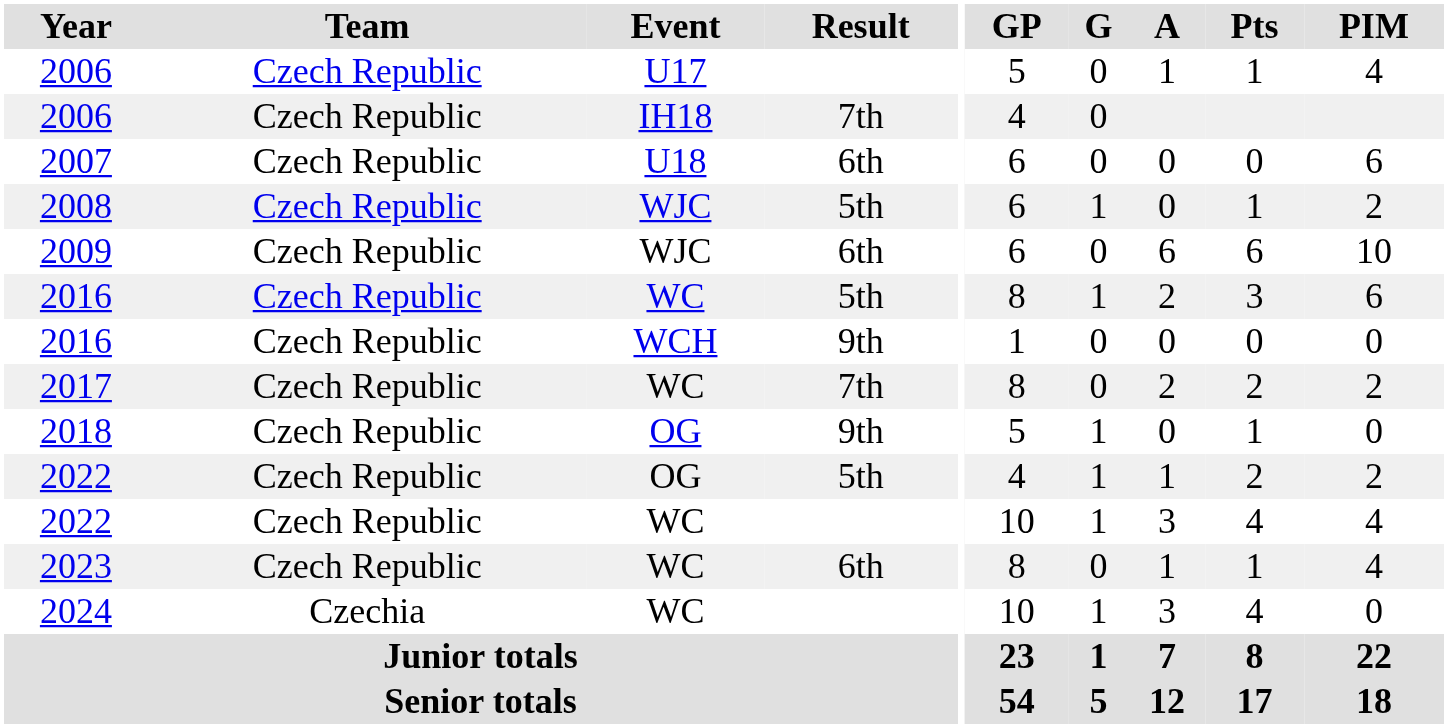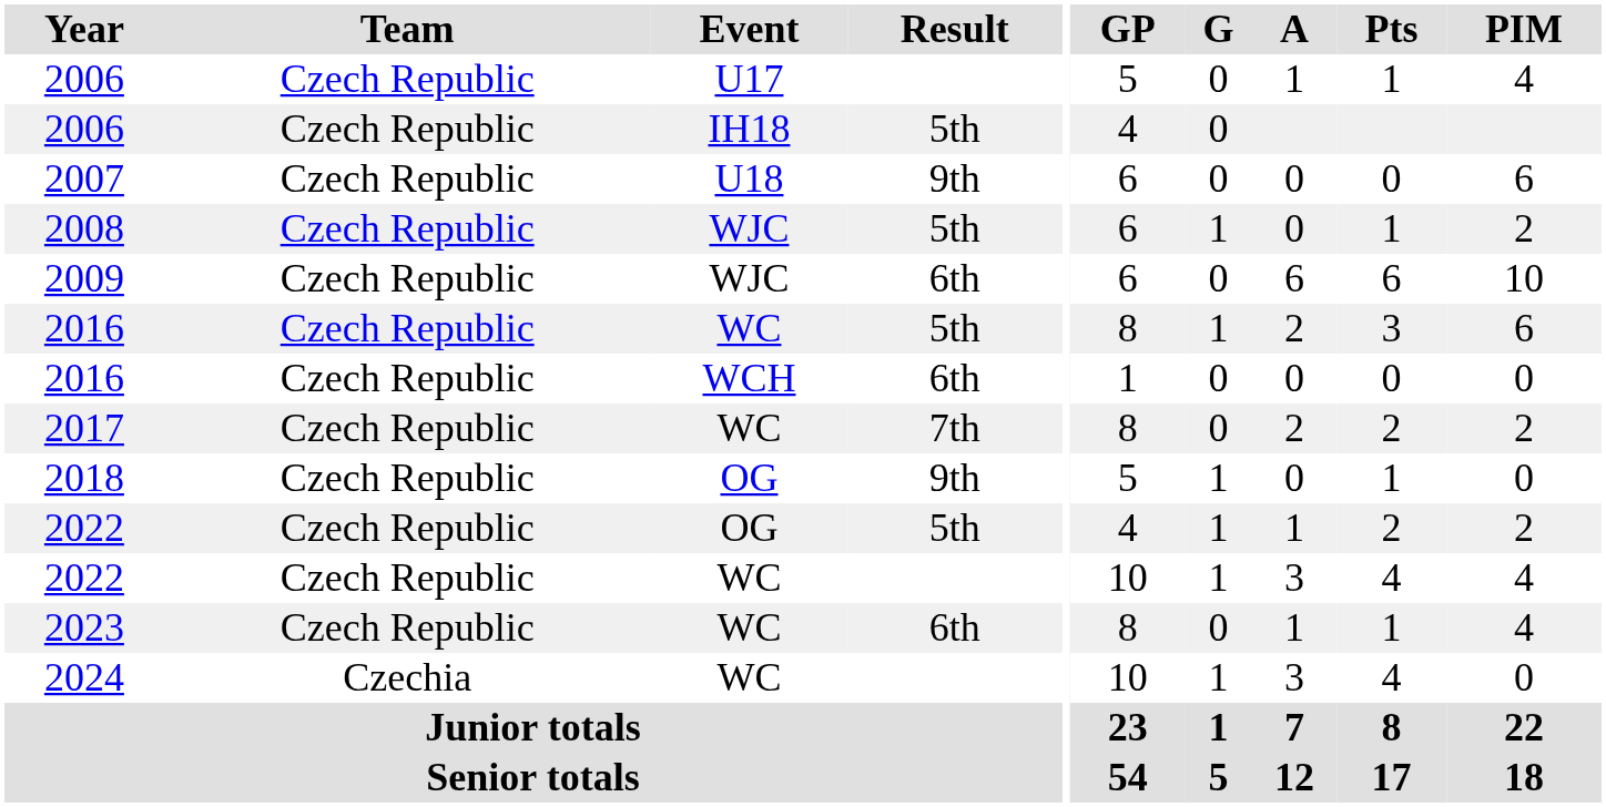 <table border="0" cellpadding="1" cellspacing="0" ID="Table3" style="text-align:center; width:40em">
 <tr ALIGN="center" bgcolor="#e0e0e0">
 <th>Year</th>
 <th>Team</th>
 <th>Event</th>
 <th>Result</th>
 <th rowspan="99" bgcolor="#ffffff"></th>
 <th>GP</th>
 <th>G</th>
 <th>A</th>
 <th>Pts</th>
 <th>PIM</th>
 </tr>
 <tr>
 <td><a href='#'>2006</a></td>
 <td><a href='#'>Czech Republic</a></td>
 <td><a href='#'>U17</a></td>
 <td></td>
 <td>5</td>
 <td>0</td>
 <td>1</td>
 <td>1</td>
 <td>4</td>
 </tr>
 <tr bgcolor="#f0f0f0">
 <td><a href='#'>2006</a></td>
 <td>Czech Republic</td>
 <td><a href='#'>IH18</a></td>
-<td>7th</td>
+<td>5th</td>
 <td>4</td>
 <td>0</td>
 <td></td>
 <td></td>
 <td></td>
 </tr>
 <tr>
 <td><a href='#'>2007</a></td>
 <td>Czech Republic</td>
 <td><a href='#'>U18</a></td>
-<td>6th</td>
+<td>9th</td>
 <td>6</td>
 <td>0</td>
 <td>0</td>
 <td>0</td>
 <td>6</td>
 </tr>
 <tr bgcolor="#f0f0f0">
 <td><a href='#'>2008</a></td>
 <td><a href='#'>Czech Republic</a></td>
 <td><a href='#'>WJC</a></td>
 <td>5th</td>
 <td>6</td>
 <td>1</td>
 <td>0</td>
 <td>1</td>
 <td>2</td>
 </tr>
 <tr>
 <td><a href='#'>2009</a></td>
 <td>Czech Republic</td>
 <td>WJC</td>
 <td>6th</td>
 <td>6</td>
 <td>0</td>
 <td>6</td>
 <td>6</td>
 <td>10</td>
 </tr>
 <tr bgcolor="#f0f0f0">
 <td><a href='#'>2016</a></td>
 <td><a href='#'>Czech Republic</a></td>
 <td><a href='#'>WC</a></td>
 <td>5th</td>
 <td>8</td>
 <td>1</td>
 <td>2</td>
 <td>3</td>
 <td>6</td>
 </tr>
 <tr>
 <td><a href='#'>2016</a></td>
 <td>Czech Republic</td>
 <td><a href='#'>WCH</a></td>
-<td>9th</td>
+<td>6th</td>
 <td>1</td>
 <td>0</td>
 <td>0</td>
 <td>0</td>
 <td>0</td>
 </tr>
 <tr bgcolor="#f0f0f0">
 <td><a href='#'>2017</a></td>
 <td>Czech Republic</td>
 <td>WC</td>
 <td>7th</td>
 <td>8</td>
 <td>0</td>
 <td>2</td>
 <td>2</td>
 <td>2</td>
 </tr>
 <tr>
 <td><a href='#'>2018</a></td>
 <td>Czech Republic</td>
 <td><a href='#'>OG</a></td>
 <td>9th</td>
 <td>5</td>
 <td>1</td>
 <td>0</td>
 <td>1</td>
 <td>0</td>
 </tr>
 <tr bgcolor="#f0f0f0">
 <td><a href='#'>2022</a></td>
 <td>Czech Republic</td>
 <td>OG</td>
 <td>5th</td>
 <td>4</td>
 <td>1</td>
 <td>1</td>
 <td>2</td>
 <td>2</td>
 </tr>
 <tr>
 <td><a href='#'>2022</a></td>
 <td>Czech Republic</td>
 <td>WC</td>
 <td></td>
 <td>10</td>
 <td>1</td>
 <td>3</td>
 <td>4</td>
 <td>4</td>
 </tr>
 <tr bgcolor="#f0f0f0">
 <td><a href='#'>2023</a></td>
 <td>Czech Republic</td>
 <td>WC</td>
 <td>6th</td>
 <td>8</td>
 <td>0</td>
 <td>1</td>
 <td>1</td>
 <td>4</td>
 </tr>
 <tr>
 <td><a href='#'>2024</a></td>
 <td>Czechia</td>
 <td>WC</td>
 <td></td>
 <td>10</td>
 <td>1</td>
 <td>3</td>
 <td>4</td>
 <td>0</td>
 </tr>
 <tr bgcolor="#e0e0e0">
 <th colspan=4>Junior totals</th>
 <th>23</th>
 <th>1</th>
 <th>7</th>
 <th>8</th>
 <th>22</th>
 </tr>
 <tr bgcolor="#e0e0e0">
 <th colspan=4>Senior totals</th>
 <th>54</th>
 <th>5</th>
 <th>12</th>
 <th>17</th>
 <th>18</th>
 </tr>
 </table>
